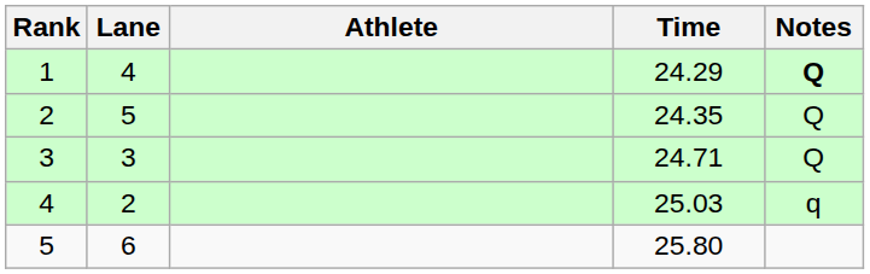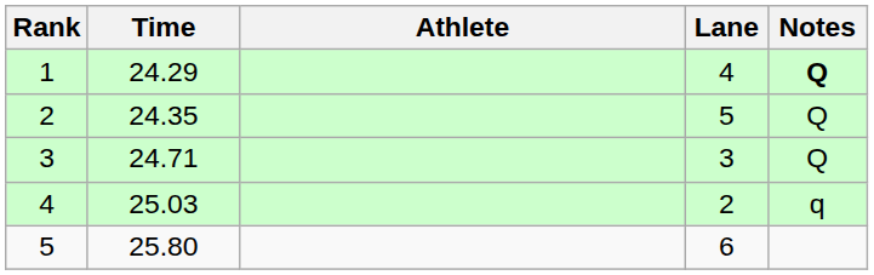 <table class="wikitable sortable" style="text-align:center">
 <tr>
 <th width=40>Rank</th>
+<th width=80>Time</th>
+<th width=250>Athlete</th>
 <th width=40>Lane</th>
-<th width=250>Athlete</th>
-<th width=80>Time</th>
 <th width=50>Notes</th>
 </tr>
 <tr style="background:#cfc;">
 <td>1</td>
+<td>24.29</td>
+<td align=left></td>
 <td>4</td>
-<td align=left></td>
-<td>24.29</td>
 <td><strong>Q</strong></td>
 </tr>
 <tr style="background:#cfc;">
 <td>2</td>
+<td>24.35</td>
+<td align=left></td>
 <td>5</td>
-<td align=left></td>
-<td>24.35</td>
 <td>Q</td>
 </tr>
 <tr style="background:#cfc;">
 <td>3</td>
+<td>24.71</td>
+<td align=left></td>
 <td>3</td>
-<td align=left></td>
-<td>24.71</td>
 <td>Q</td>
 </tr>
 <tr style="background:#cfc;">
 <td>4</td>
+<td>25.03</td>
+<td align=left></td>
 <td>2</td>
-<td align=left></td>
-<td>25.03</td>
 <td>q</td>
 </tr>
 <tr>
 <td>5</td>
+<td>25.80</td>
+<td align=left></td>
 <td>6</td>
-<td align=left></td>
-<td>25.80</td>
 <td></td>
 </tr>
 </table>
